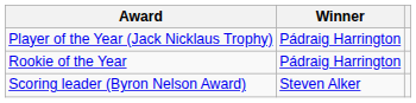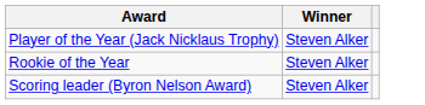 <table class="wikitable">
 <tr>
 <th>Award</th>
 <th>Winner</th>
 <th></th>
 </tr>
 <tr>
 <td><a href='#'>Player of the Year (Jack Nicklaus Trophy)</a></td>
-<td> <a href='#'>Pádraig Harrington</a></td>
+<td> <a href='#'>Steven Alker</a></td>
 <td></td>
 </tr>
 <tr>
 <td><a href='#'>Rookie of the Year</a></td>
-<td> <a href='#'>Pádraig Harrington</a></td>
+<td> <a href='#'>Steven Alker</a></td>
 <td></td>
 </tr>
 <tr>
 <td><a href='#'>Scoring leader (Byron Nelson Award)</a></td>
 <td> <a href='#'>Steven Alker</a></td>
 <td></td>
 </tr>
 </table>
